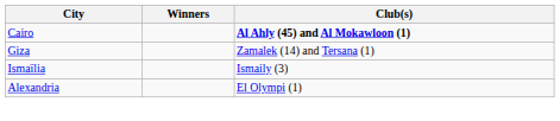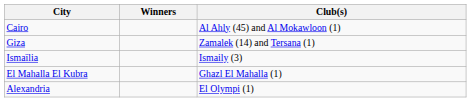 <table class="wikitable sortable" style="width:60%;">
 <tr>
 <th style="width:15%;">City</th>
 <th style="width:10%;">Winners</th>
 <th style="width:35%;">Club(s)</th>
 </tr>
 <tr>
 <td><a href='#'>Cairo</a></td>
 <td></td>
-<td><strong><a href='#'>Al Ahly</a> (45) and <a href='#'>Al Mokawloon</a> (1)</strong></td>
+<td><a href='#'>Al Ahly</a> (45) and <a href='#'>Al Mokawloon</a> (1)</td>
 </tr>
 <tr>
 <td><a href='#'>Giza</a></td>
 <td></td>
 <td><a href='#'>Zamalek</a> (14) and <a href='#'>Tersana</a> (1)</td>
 </tr>
 <tr>
 <td><a href='#'>Ismaïlia</a></td>
 <td></td>
 <td><a href='#'>Ismaily</a> (3)</td>
 </tr>
 <tr>
+<td><a href='#'>El Mahalla El Kubra</a></td>
+<td></td>
+<td><a href='#'>Ghazl El Mahalla</a> (1)</td>
+</tr>
+<tr>
 <td><a href='#'>Alexandria</a></td>
 <td></td>
 <td><a href='#'>El Olympi</a> (1)</td>
 </tr>
 </table>
